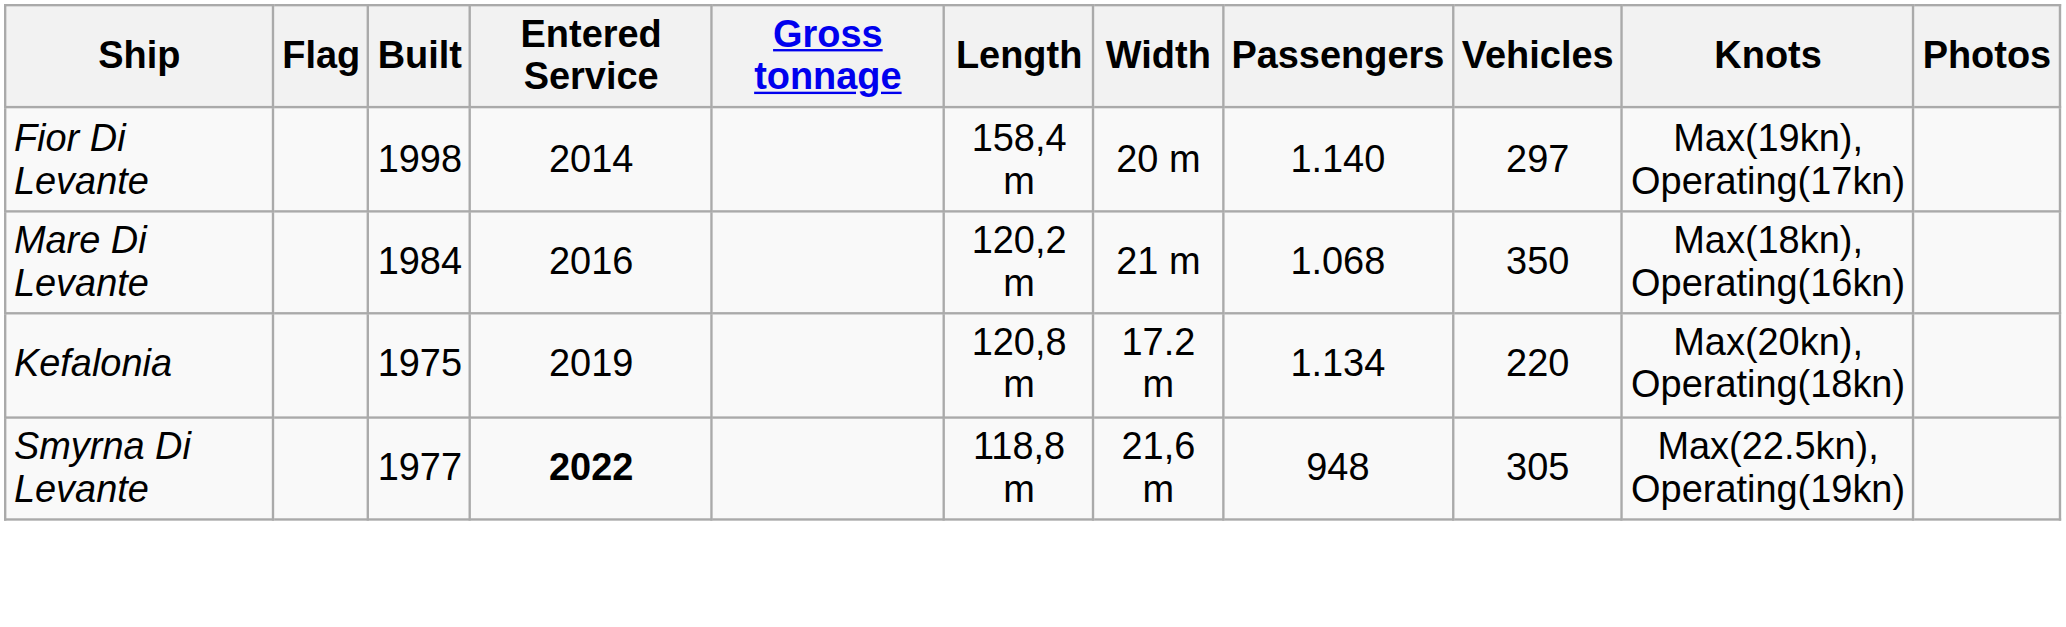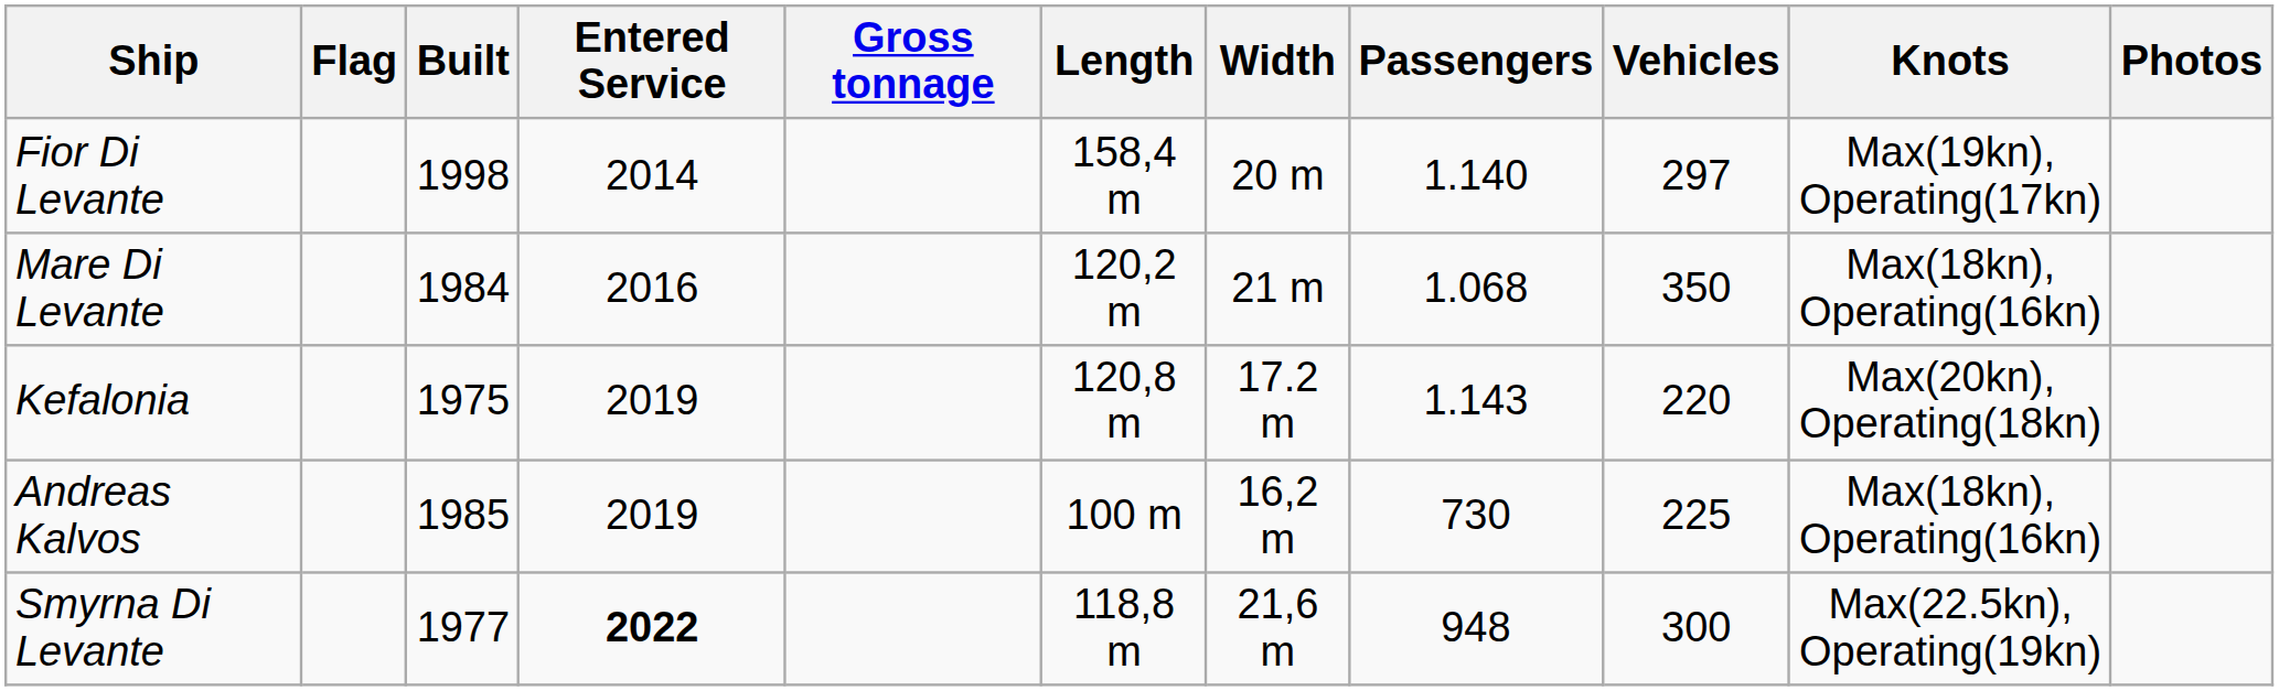 <table class="wikitable">
 <tr>
 <th>Ship</th>
 <th>Flag</th>
 <th>Built</th>
 <th>Entered Service</th>
 <th><a href='#'>Gross tonnage</a></th>
 <th>Length</th>
 <th>Width</th>
 <th>Passengers</th>
 <th>Vehicles</th>
 <th>Knots</th>
 <th>Photos</th>
 </tr>
 <tr>
 <td><em>Fior Di Levante</em></td>
 <td align="Center"></td>
 <td align="Center">1998</td>
 <td align="Center">2014</td>
 <td align="Center"></td>
 <td align="Center">158,4 m</td>
 <td align="Center">20 m</td>
 <td align="Center">1.140</td>
 <td align="Center">297</td>
 <td align="Center">Max(19kn),<br>Operating(17kn)</td>
 <td></td>
 </tr>
 <tr>
 <td><em>Mare Di Levante</em></td>
 <td align="Center"></td>
 <td align="Center">1984</td>
 <td align="Center">2016</td>
 <td align="Center"></td>
 <td align="Center">120,2 m</td>
 <td align="Center">21 m</td>
 <td align="Center">1.068</td>
 <td align="Center">350</td>
 <td align="Center">Max(18kn), <br>Operating(16kn)</td>
 <td></td>
 </tr>
 <tr>
 <td><em>Kefalonia</em></td>
 <td></td>
 <td align="Center">1975</td>
 <td align="Center">2019</td>
 <td align="Center"></td>
 <td align="Center">120,8 m</td>
 <td align="Center">17.2 m</td>
-<td align="Center">1.134</td>
+<td align="Center">1.143</td>
 <td align="Center">220</td>
 <td align="Center">Max(20kn),<br>Operating(18kn)</td>
+<td></td>
+</tr>
+<tr>
+<td><em>Andreas Kalvos</em></td>
+<td align="Center"></td>
+<td align="Center">1985</td>
+<td align="Center">2019</td>
+<td align="Center"></td>
+<td align="Center">100 m</td>
+<td align="Center">16,2 m</td>
+<td align="Center">730</td>
+<td align="Center">225</td>
+<td align="Center">Max(18kn),<br>Operating(16kn)</td>
 <td></td>
 </tr>
 <tr>
 <td><em>Smyrna Di Levante</em></td>
 <td align="Center"></td>
 <td align="Center">1977</td>
 <td align="Center"><strong>2022</strong></td>
 <td align="Center"></td>
 <td align="Center">118,8 m</td>
 <td align="Center">21,6 m</td>
 <td align="Center">948</td>
-<td align="Center">305</td>
+<td align="Center">300</td>
 <td align="Center">Max(22.5kn),<br>Operating(19kn)</td>
 <td></td>
 </tr>
 </table>
